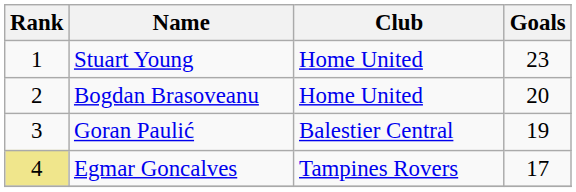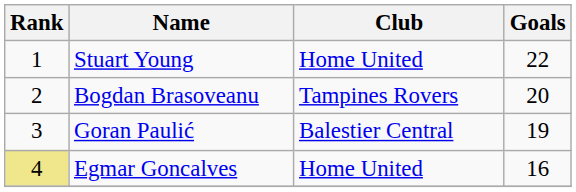 <table class="wikitable sortable">
 <tr>
 <th>Rank</th>
 <th width='150'>Name</th>
 <th width='140'>Club</th>
 <th>Goals</th>
 </tr>
 <tr>
 <td align="center">1</td>
 <td> <a href='#'>Stuart Young</a></td>
 <td><a href='#'>Home United</a></td>
-<td align="center">23</td>
+<td align="center">22</td>
 </tr>
 <tr>
 <td align="center">2</td>
 <td> <a href='#'>Bogdan Brasoveanu</a></td>
-<td><a href='#'>Home United</a></td>
+<td><a href='#'>Tampines Rovers</a></td>
 <td align="center">20</td>
 </tr>
 <tr>
 <td align="center">3</td>
 <td> <a href='#'>Goran Paulić</a></td>
 <td><a href='#'>Balestier Central</a></td>
 <td align="center">19</td>
 </tr>
 <tr>
 <td align="center" style="background: khaki;">4</td>
 <td> <a href='#'>Egmar Goncalves</a></td>
-<td><a href='#'>Tampines Rovers</a></td>
-<td align="center">17</td>
+<td><a href='#'>Home United</a></td>
+<td align="center">16</td>
 </tr>
 <tr>
 </tr>
 </table>
